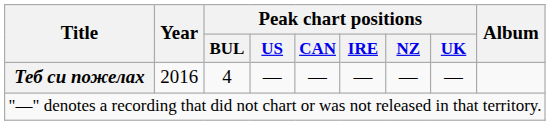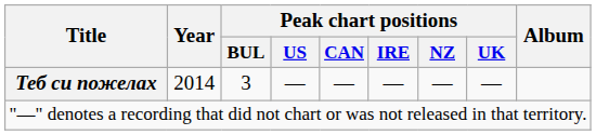 <table class="wikitable plainrowheaders" style="text-align:center;">
 <tr>
 <th scope="col" rowspan="2">Title</th>
 <th scope="col" rowspan="2">Year</th>
 <th scope="col" colspan="6">Peak chart positions</th>
 <th scope="col" rowspan="2">Album</th>
 </tr>
 <tr>
 <th scope="col" style="width:2.2em;font-size:90%;">BUL</th>
 <th scope="col" style="width:2.2em;font-size:90%;"><a href='#'>US</a></th>
 <th scope="col" style="width:2.2em; font-size:90%;"><a href='#'>CAN</a></th>
 <th scope="col" style="width:2.2em;font-size:90%;"><a href='#'>IRE</a></th>
 <th scope="col" style="width:2.2em;font-size:90%;"><a href='#'>NZ</a></th>
 <th scope="col" style="width:2.2em;font-size:90%;"><a href='#'>UK</a></th>
 </tr>
 <tr>
 <th scope="row"><em>Теб си пожелах</em><br></th>
-<td>2016</td>
-<td>4</td>
+<td>2014</td>
+<td>3</td>
 <td>—</td>
 <td>—</td>
 <td>—</td>
 <td>—</td>
 <td>—</td>
 <td></td>
 </tr>
 <tr>
 <td colspan="13" style="font-size:90%">"—" denotes a recording that did not chart or was not released in that territory.</td>
 </tr>
 </table>
